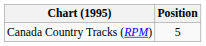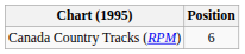 <table class="wikitable sortable">
 <tr>
 <th scope="col">Chart (1995)</th>
 <th scope="col">Position</th>
 </tr>
 <tr>
 <td>Canada Country Tracks (<em><a href='#'>RPM</a></em>)</td>
-<td align="center">5</td>
+<td align="center">6</td>
 </tr>
 </table>
